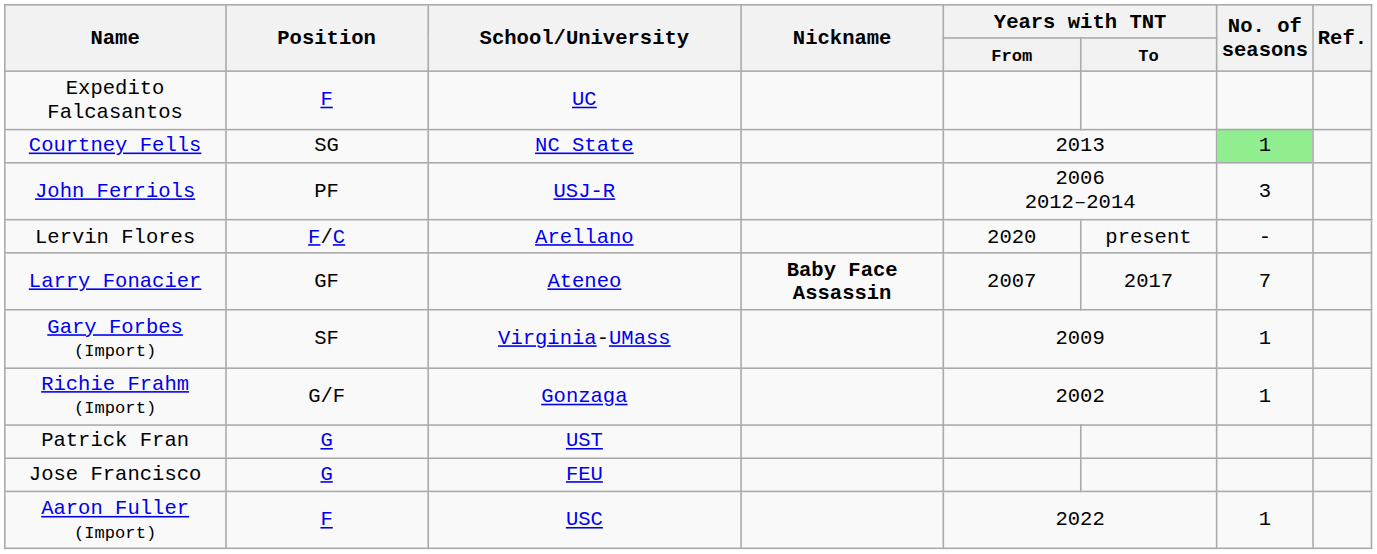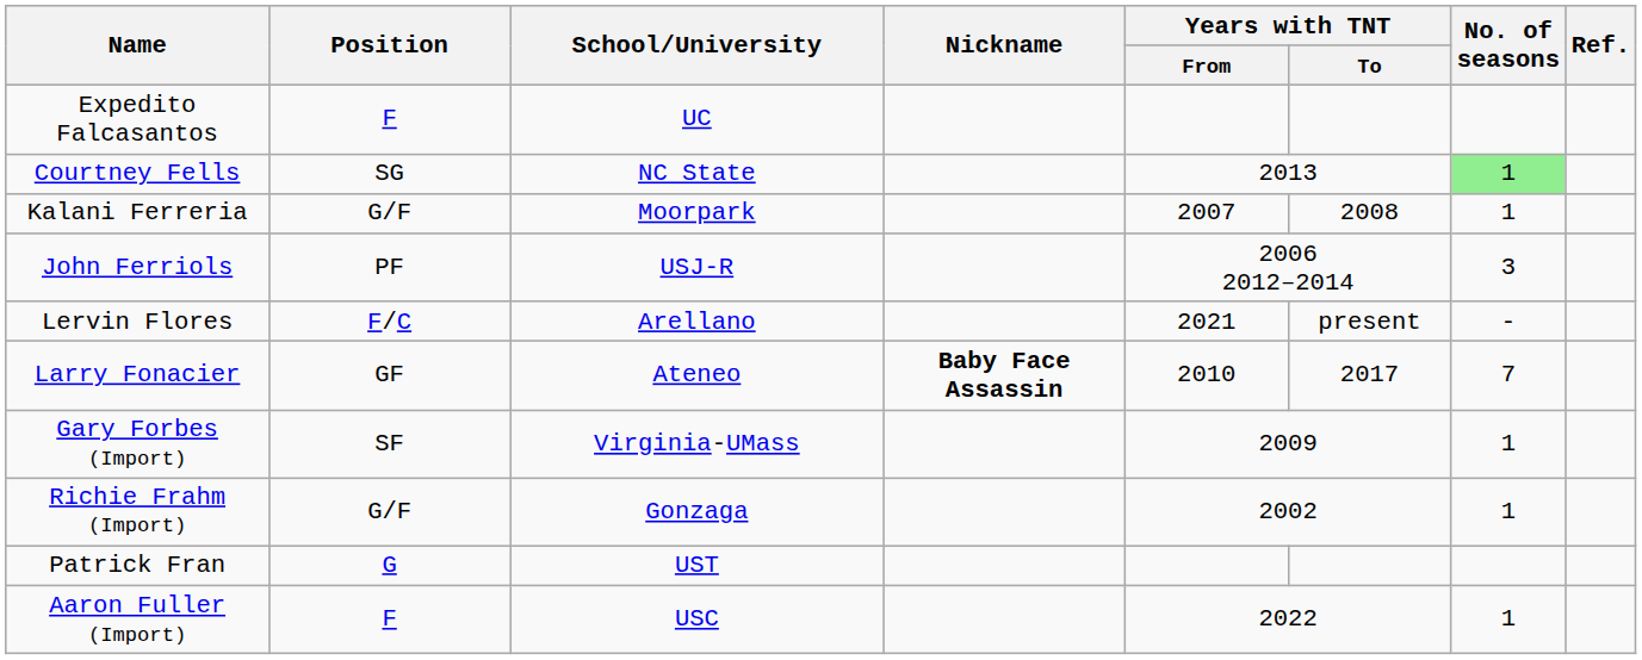 <table class="wikitable sortable" style="text-align:center" width="98%">
 <tr>
 <th style="width:180px;" rowspan="2">Name</th>
 <th style="width:180px;" rowspan="2">Position</th>
 <th style="width:250px;" rowspan="2">School/University</th>
 <th style="width:180px;" rowspan="2">Nickname</th>
 <th style="width:180px; text-align:center;" colspan="2">Years with TNT</th>
 <th rowspan="2">No. of seasons</th>
 <th rowspan="2"; class=unsortable>Ref.</th>
 </tr>
 <tr>
 <th style="width:10%; text-align:center;"><small>From</small></th>
 <th style="width:10%; text-align:center;"><small>To</small></th>
 </tr>
 <tr>
 <td>Expedito Falcasantos</td>
 <td align=center><a href='#'>F</a></td>
 <td><a href='#'>UC</a></td>
 <td align=center></td>
 <td align=center></td>
 <td></td>
 <td></td>
 <td></td>
 </tr>
 <tr>
 <td><a href='#'>Courtney Fells</a></td>
 <td align=center>SG</td>
 <td><a href='#'>NC State</a></td>
 <td align=center></td>
 <td colspan="2" align="center">2013</td>
 <td style="background: lightgreen;">1</td>
 <td></td>
 </tr>
 <tr>
+<td>Kalani Ferreria</td>
+<td align=center>G/F</td>
+<td><a href='#'>Moorpark</a></td>
+<td align=center></td>
+<td align=center>2007</td>
+<td>2008</td>
+<td>1</td>
+<td></td>
+</tr>
+<tr>
 <td><a href='#'>John Ferriols</a></td>
 <td align=center>PF</td>
 <td><a href='#'>USJ-R</a></td>
 <td align=center></td>
 <td colspan="2" align="center">2006<br>2012–2014</td>
 <td>3</td>
 <td></td>
 </tr>
 <tr>
 <td>Lervin Flores</td>
 <td align=center><a href='#'>F</a>/<a href='#'>C</a></td>
 <td><a href='#'>Arellano</a></td>
 <td align=center></td>
-<td align=center>2020</td>
+<td align=center>2021</td>
 <td>present</td>
 <td>-</td>
 <td></td>
 </tr>
 <tr>
 <td><a href='#'>Larry Fonacier</a></td>
 <td align=center>GF</td>
 <td><a href='#'>Ateneo</a></td>
 <td align=center><strong>Baby Face Assassin</strong></td>
-<td align=center>2007</td>
+<td align=center>2010</td>
 <td>2017</td>
 <td>7</td>
 <td></td>
 </tr>
 <tr>
 <td><a href='#'>Gary Forbes</a> <small>(Import)</small></td>
 <td align=center>SF</td>
 <td><a href='#'>Virginia</a>-<a href='#'>UMass</a></td>
 <td align=center></td>
 <td colspan="2" align="center">2009</td>
 <td>1</td>
 <td></td>
 </tr>
 <tr>
 <td><a href='#'>Richie Frahm</a> <small>(Import)</small></td>
 <td align=center>G/F</td>
 <td><a href='#'>Gonzaga</a></td>
 <td align=center></td>
 <td colspan="2" align="center">2002</td>
 <td>1</td>
 <td></td>
 </tr>
 <tr>
 <td>Patrick Fran</td>
 <td align=center><a href='#'>G</a></td>
 <td><a href='#'>UST</a></td>
 <td align=center></td>
 <td align=center></td>
 <td></td>
 <td></td>
 <td></td>
 </tr>
 <tr>
-<td>Jose Francisco</td>
-<td align=center><a href='#'>G</a></td>
-<td><a href='#'>FEU</a></td>
-<td align=center></td>
-<td align=center></td>
-<td></td>
-<td></td>
-<td></td>
-</tr>
-<tr>
 <td><a href='#'>Aaron Fuller</a> <small>(Import)</small></td>
 <td><a href='#'>F</a></td>
 <td><a href='#'>USC</a></td>
 <td></td>
 <td colspan="2">2022</td>
 <td>1</td>
 <td></td>
 </tr>
 </table>
